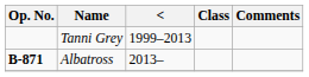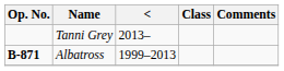 <table class="wikitable">
 <tr>
 <th>Op. No.</th>
 <th>Name</th>
 <th><</th>
 <th>Class</th>
 <th>Comments</th>
 </tr>
 <tr>
 <td></td>
 <td><em>Tanni Grey</em></td>
-<td>1999–2013</td>
+<td>2013–</td>
 <td></td>
 <td></td>
 </tr>
 <tr>
 <td><strong>B-871</strong></td>
 <td><em>Albatross</em></td>
-<td>2013–</td>
+<td>1999–2013</td>
 <td></td>
 <td></td>
 </tr>
 <tr>
 </tr>
 </table>
